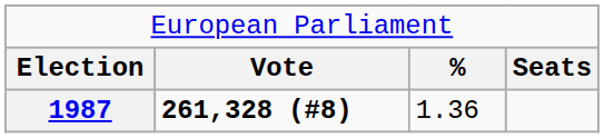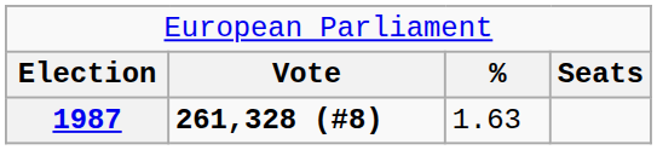 <table class="wikitable" style="font-size:97%;">
 <tr>
 <td align="center" colspan="4"><a href='#'>European Parliament</a></td>
 </tr>
 <tr>
 <th width="65">Election</th>
 <th width="115">Vote</th>
 <th width="40">%</th>
 <th>Seats</th>
 </tr>
 <tr>
 <th><a href='#'>1987</a></th>
 <td><strong>261,328 (#8)</strong></td>
-<td>1.36</td>
+<td>1.63</td>
 <td></td>
 </tr>
 </table>
